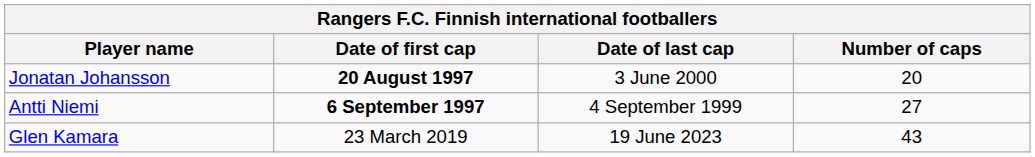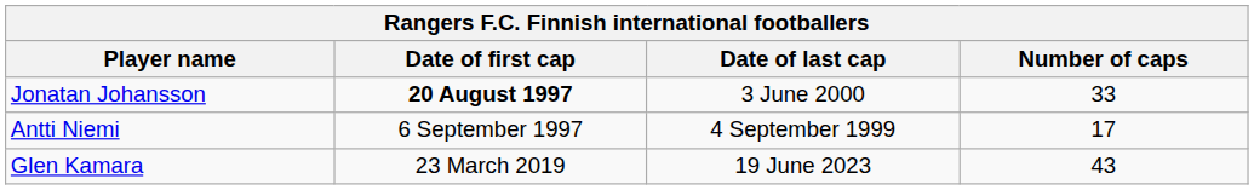 <table class="wikitable plainrowheaders" style="width: 70%;">
 <tr>
 <th colspan=5>Rangers F.C. Finnish international footballers </th>
 </tr>
 <tr>
 <th scope="col">Player name</th>
 <th scope="col">Date of first cap</th>
 <th scope="col">Date of last cap</th>
 <th scope="col">Number of caps</th>
 </tr>
 <tr>
 <td><a href='#'>Jonatan Johansson</a></td>
 <td align="center"><strong>20 August 1997</strong></td>
 <td align="center">3 June 2000</td>
-<td align="center">20</td>
+<td align="center">33</td>
 </tr>
 <tr>
 <td><a href='#'>Antti Niemi</a></td>
-<td align="center"><strong>6 September 1997</strong></td>
+<td align="center">6 September 1997</td>
 <td align="center">4 September 1999</td>
-<td align="center">27</td>
+<td align="center">17</td>
 </tr>
 <tr>
 <td><a href='#'>Glen Kamara</a></td>
 <td align="center">23 March 2019</td>
 <td align="center">19 June 2023</td>
 <td align="center">43</td>
 </tr>
 </table>
